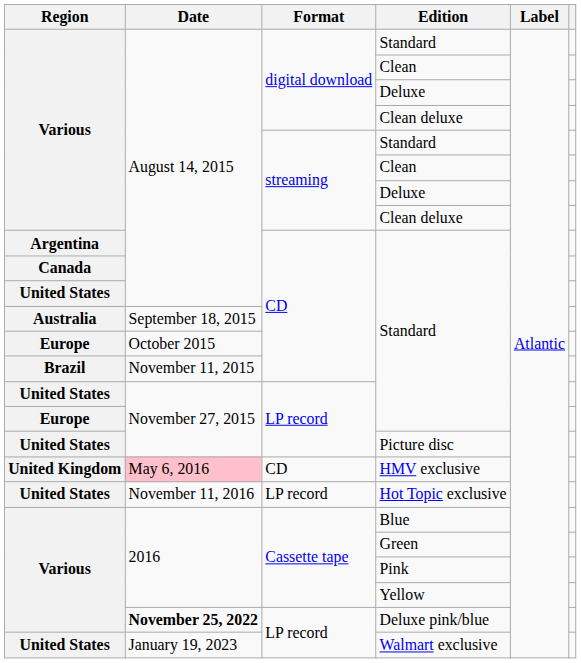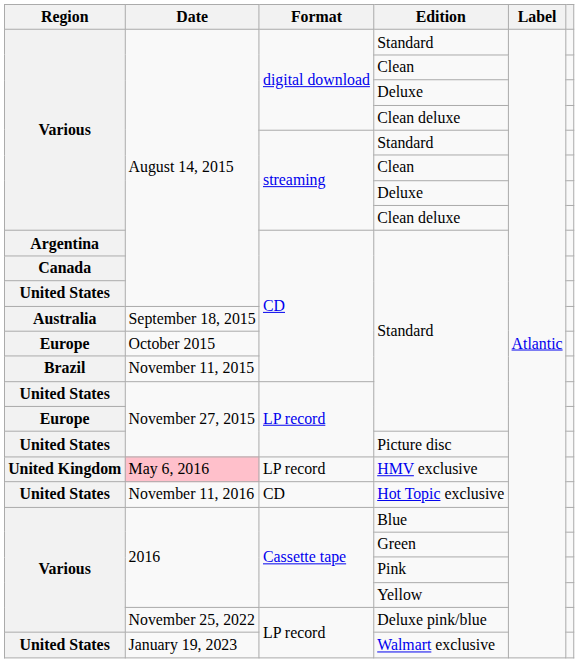 <table class="wikitable plainrowheaders">
 <tr>
 <th scope="col">Region</th>
 <th scope="col">Date</th>
 <th scope="col">Format</th>
 <th scope="col">Edition</th>
 <th scope="col">Label</th>
 <th scope="col"></th>
 </tr>
 <tr>
 <th scope="row" rowspan="8">Various</th>
 <td rowspan="11">August 14, 2015</td>
 <td rowspan="4"><a href='#'>digital download</a></td>
 <td>Standard</td>
 <td rowspan="25"><a href='#'>Atlantic</a></td>
 <td></td>
 </tr>
 <tr>
 <td>Clean</td>
 <td></td>
 </tr>
 <tr>
 <td>Deluxe</td>
 <td></td>
 </tr>
 <tr>
 <td>Clean deluxe</td>
 <td></td>
 </tr>
 <tr>
 <td rowspan="4"><a href='#'>streaming</a></td>
 <td>Standard</td>
 <td></td>
 </tr>
 <tr>
 <td>Clean</td>
 <td></td>
 </tr>
 <tr>
 <td>Deluxe</td>
 <td></td>
 </tr>
 <tr>
 <td>Clean deluxe</td>
 <td></td>
 </tr>
 <tr>
 <th scope="row">Argentina</th>
 <td rowspan="6"><a href='#'>CD</a></td>
 <td rowspan="8">Standard</td>
 <td></td>
 </tr>
 <tr>
 <th scope="row">Canada</th>
 <td></td>
 </tr>
 <tr>
 <th scope="row">United States</th>
 <td></td>
 </tr>
 <tr>
 <th scope="row">Australia</th>
 <td>September 18, 2015</td>
 <td></td>
 </tr>
 <tr>
 <th scope="row">Europe</th>
 <td>October 2015</td>
 <td></td>
 </tr>
 <tr>
 <th scope="row">Brazil</th>
 <td>November 11, 2015</td>
 <td></td>
 </tr>
 <tr>
 <th scope="row">United States</th>
 <td rowspan="3">November 27, 2015</td>
 <td rowspan="3"><a href='#'>LP record</a></td>
 <td></td>
 </tr>
 <tr>
 <th scope="row">Europe</th>
 <td></td>
 </tr>
 <tr>
 <th scope="row">United States</th>
 <td>Picture disc</td>
 <td></td>
 </tr>
 <tr>
 <th scope="row">United Kingdom</th>
 <td style="background: pink;">May 6, 2016</td>
-<td>CD</td>
+<td>LP record</td>
 <td><a href='#'>HMV</a> exclusive</td>
 <td></td>
 </tr>
 <tr>
 <th scope="row">United States</th>
 <td>November 11, 2016</td>
-<td>LP record</td>
+<td>CD</td>
 <td><a href='#'>Hot Topic</a> exclusive</td>
 <td></td>
 </tr>
 <tr>
 <th scope="row" rowspan="5">Various</th>
 <td rowspan="4">2016</td>
 <td rowspan="4"><a href='#'>Cassette tape</a></td>
 <td>Blue</td>
 <td></td>
 </tr>
 <tr>
 <td>Green</td>
 <td></td>
 </tr>
 <tr>
 <td>Pink</td>
 <td></td>
 </tr>
 <tr>
 <td>Yellow</td>
 <td></td>
 </tr>
 <tr>
-<td><strong>November 25, 2022</strong></td>
+<td>November 25, 2022</td>
 <td rowspan="2">LP record</td>
 <td>Deluxe pink/blue</td>
 <td></td>
 </tr>
 <tr>
 <th scope="row">United States</th>
 <td>January 19, 2023</td>
 <td><a href='#'>Walmart</a> exclusive</td>
 <td></td>
 </tr>
 </table>
